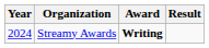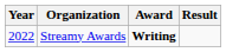 <table class="wikitable">
 <tr>
 <th>Year</th>
 <th>Organization</th>
 <th>Award</th>
 <th>Result</th>
 </tr>
 <tr>
-<td><a href='#'>2024</a></td>
+<td><a href='#'>2022</a></td>
 <td><a href='#'>Streamy Awards</a></td>
 <td><strong>Writing</strong></td>
 <td></td>
 </tr>
 </table>
